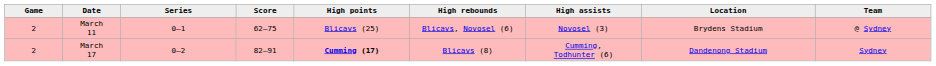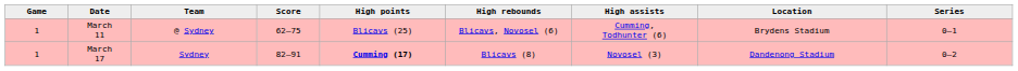 <table class="wikitable" style="font-size:90%; text-align: center; width: 90%; margin:1em auto;">
 <tr>
 <th style="background:#eee; width: 5%;">Game</th>
 <th style="background:#eee; width: 5%;">Date</th>
-<th style="background:#eee; width: 10%;">Series</th>
+<th style="background:#eee; width: 10%;">Team</th>
 <th style="background:#eee; width: 5%;">Score</th>
 <th style="background:#eee; width: 10%;">High points</th>
 <th style="background:#eee; width: 10%;">High rebounds</th>
 <th style="background:#eee; width: 10%;">High assists</th>
 <th style="background:#eee; width: 15%;">Location</th>
-<th style="background:#eee; width: 10%;">Team</th>
+<th style="background:#eee; width: 10%;">Series</th>
 </tr>
 <tr style= "background:#fbb;">
-<td>2</td>
+<td>1</td>
 <td>March <br> 11</td>
-<td>0–1</td>
+<td>@ <a href='#'>Sydney</a></td>
 <td>62–75</td>
 <td><a href='#'>Blicavs</a> (25)</td>
 <td><a href='#'>Blicavs</a>, <a href='#'>Novosel</a> (6)</td>
-<td><a href='#'>Novosel</a> (3)</td>
+<td><a href='#'>Cumming</a>,<br> <a href='#'>Todhunter</a> (6)</td>
 <td>Brydens Stadium</td>
-<td>@ <a href='#'>Sydney</a></td>
+<td>0–1</td>
 </tr>
 <tr style= "background:#fbb;">
-<td>2</td>
+<td>1</td>
 <td>March <br> 17</td>
-<td>0–2</td>
+<td><a href='#'>Sydney</a></td>
 <td>82–91</td>
 <td><strong><a href='#'>Cumming</a> (17)</strong></td>
 <td><a href='#'>Blicavs</a> (8)</td>
-<td><a href='#'>Cumming</a>,<br> <a href='#'>Todhunter</a> (6)</td>
+<td><a href='#'>Novosel</a> (3)</td>
 <td><a href='#'>Dandenong Stadium</a></td>
-<td><a href='#'>Sydney</a></td>
+<td>0–2</td>
 </tr>
 </table>
